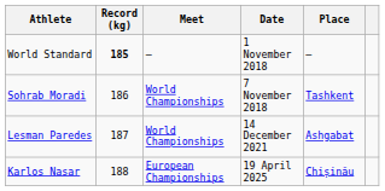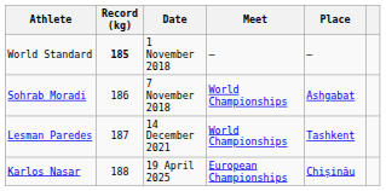 <table class="wikitable" style="font-size:90%; width: 70%;">
 <tr>
 <th width=20%>Athlete</th>
 <th width=8%>Record (kg)</th>
+<th width=12%>Date</th>
 <th width=18%>Meet</th>
-<th width=12%>Date</th>
 <th width=11%>Place</th>
 <th width=3%></th>
 </tr>
 <tr>
 <td>World Standard</td>
 <td align="center"><strong>185</strong></td>
+<td>1 November 2018</td>
 <td>—</td>
-<td>1 November 2018</td>
 <td>—</td>
 <td></td>
 </tr>
 <tr>
 <td> <a href='#'>Sohrab Moradi</a></td>
 <td align="center">186</td>
+<td>7 November 2018</td>
 <td><a href='#'>World Championships</a></td>
-<td>7 November 2018</td>
-<td><a href='#'>Tashkent</a></td>
+<td><a href='#'>Ashgabat</a></td>
 <td></td>
 </tr>
 <tr>
 <td> <a href='#'>Lesman Paredes</a></td>
 <td align="center">187</td>
+<td>14 December 2021</td>
 <td><a href='#'>World Championships</a></td>
-<td>14 December 2021</td>
-<td><a href='#'>Ashgabat</a></td>
+<td><a href='#'>Tashkent</a></td>
 <td></td>
 </tr>
 <tr>
 <td> <a href='#'>Karlos Nasar</a></td>
 <td align="center">188</td>
+<td>19 April 2025</td>
 <td><a href='#'>European Championships</a></td>
-<td>19 April 2025</td>
 <td><a href='#'>Chișinău</a></td>
 <td></td>
 </tr>
 </table>
